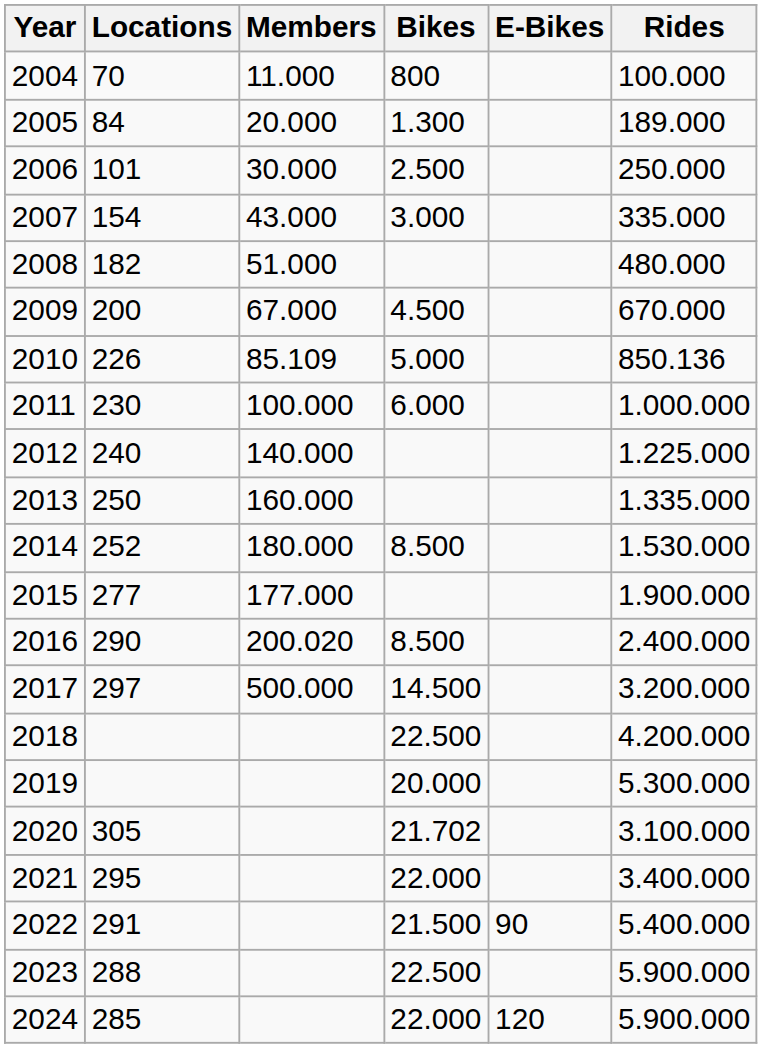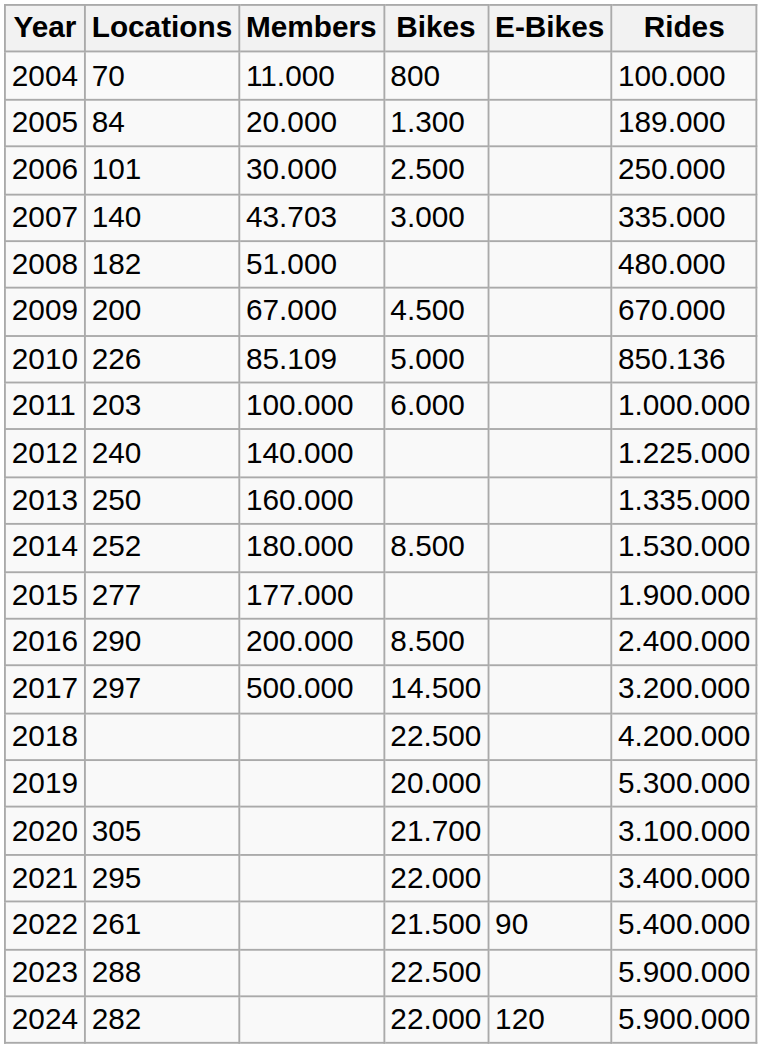 <table class="wikitable">
 <tr>
 <th>Year</th>
 <th>Locations</th>
 <th>Members</th>
 <th>Bikes</th>
 <th>E-Bikes</th>
 <th>Rides</th>
 </tr>
 <tr>
 <td>2004</td>
 <td>70</td>
 <td>11.000</td>
 <td>800</td>
 <td></td>
 <td>100.000</td>
 </tr>
 <tr>
 <td>2005</td>
 <td>84</td>
 <td>20.000</td>
 <td>1.300</td>
 <td></td>
 <td>189.000</td>
 </tr>
 <tr>
 <td>2006</td>
 <td>101</td>
 <td>30.000</td>
 <td>2.500</td>
 <td></td>
 <td>250.000</td>
 </tr>
 <tr>
 <td>2007</td>
-<td>154</td>
-<td>43.000</td>
+<td>140</td>
+<td>43.703</td>
 <td>3.000</td>
 <td></td>
 <td>335.000</td>
 </tr>
 <tr>
 <td>2008</td>
 <td>182</td>
 <td>51.000</td>
 <td></td>
 <td></td>
 <td>480.000</td>
 </tr>
 <tr>
 <td>2009</td>
 <td>200</td>
 <td>67.000</td>
 <td>4.500</td>
 <td></td>
 <td>670.000</td>
 </tr>
 <tr>
 <td>2010</td>
 <td>226</td>
 <td>85.109</td>
 <td>5.000</td>
 <td></td>
 <td>850.136</td>
 </tr>
 <tr>
 <td>2011</td>
-<td>230</td>
+<td>203</td>
 <td>100.000</td>
 <td>6.000</td>
 <td></td>
 <td>1.000.000</td>
 </tr>
 <tr>
 <td>2012</td>
 <td>240</td>
 <td>140.000</td>
 <td></td>
 <td></td>
 <td>1.225.000</td>
 </tr>
 <tr>
 <td>2013</td>
 <td>250</td>
 <td>160.000</td>
 <td></td>
 <td></td>
 <td>1.335.000</td>
 </tr>
 <tr>
 <td>2014</td>
 <td>252</td>
 <td>180.000</td>
 <td>8.500</td>
 <td></td>
 <td>1.530.000</td>
 </tr>
 <tr>
 <td>2015</td>
 <td>277</td>
 <td>177.000</td>
 <td></td>
 <td></td>
 <td>1.900.000</td>
 </tr>
 <tr>
 <td>2016</td>
 <td>290</td>
-<td>200.020</td>
+<td>200.000</td>
 <td>8.500</td>
 <td></td>
 <td>2.400.000</td>
 </tr>
 <tr>
 <td>2017</td>
 <td>297</td>
 <td>500.000</td>
 <td>14.500</td>
 <td></td>
 <td>3.200.000</td>
 </tr>
 <tr>
 <td>2018</td>
 <td></td>
 <td></td>
 <td>22.500</td>
 <td></td>
 <td>4.200.000</td>
 </tr>
 <tr>
 <td>2019</td>
 <td></td>
 <td></td>
 <td>20.000</td>
 <td></td>
 <td>5.300.000</td>
 </tr>
 <tr>
 <td>2020</td>
 <td>305</td>
 <td></td>
-<td>21.702</td>
+<td>21.700</td>
 <td></td>
 <td>3.100.000</td>
 </tr>
 <tr>
 <td>2021</td>
 <td>295</td>
 <td></td>
 <td>22.000</td>
 <td></td>
 <td>3.400.000</td>
 </tr>
 <tr>
 <td>2022</td>
-<td>291</td>
+<td>261</td>
 <td></td>
 <td>21.500</td>
 <td>90</td>
 <td>5.400.000</td>
 </tr>
 <tr>
 <td>2023</td>
 <td>288</td>
 <td></td>
 <td>22.500</td>
 <td></td>
 <td>5.900.000</td>
 </tr>
 <tr>
 <td>2024</td>
-<td>285</td>
+<td>282</td>
 <td></td>
 <td>22.000</td>
 <td>120</td>
 <td>5.900.000</td>
 </tr>
 </table>
